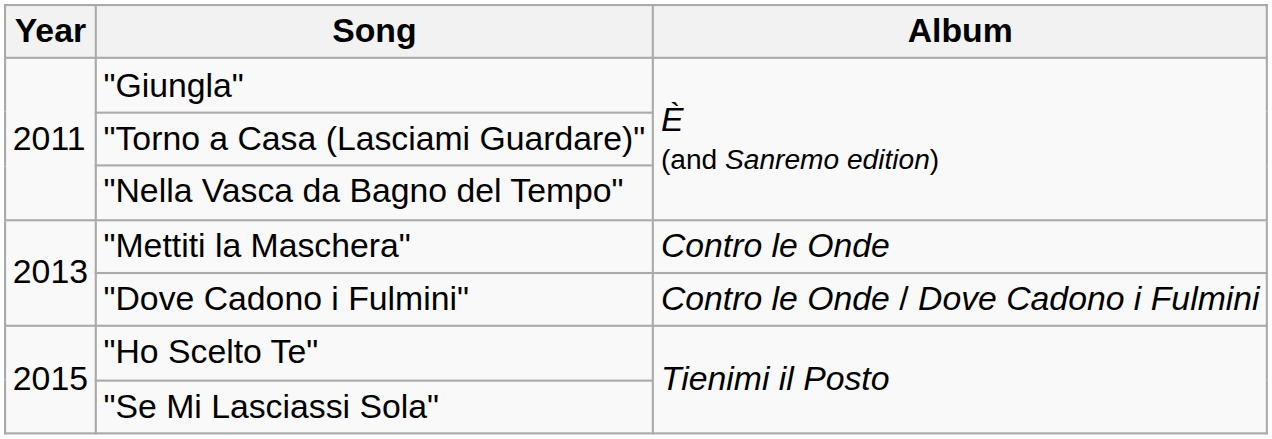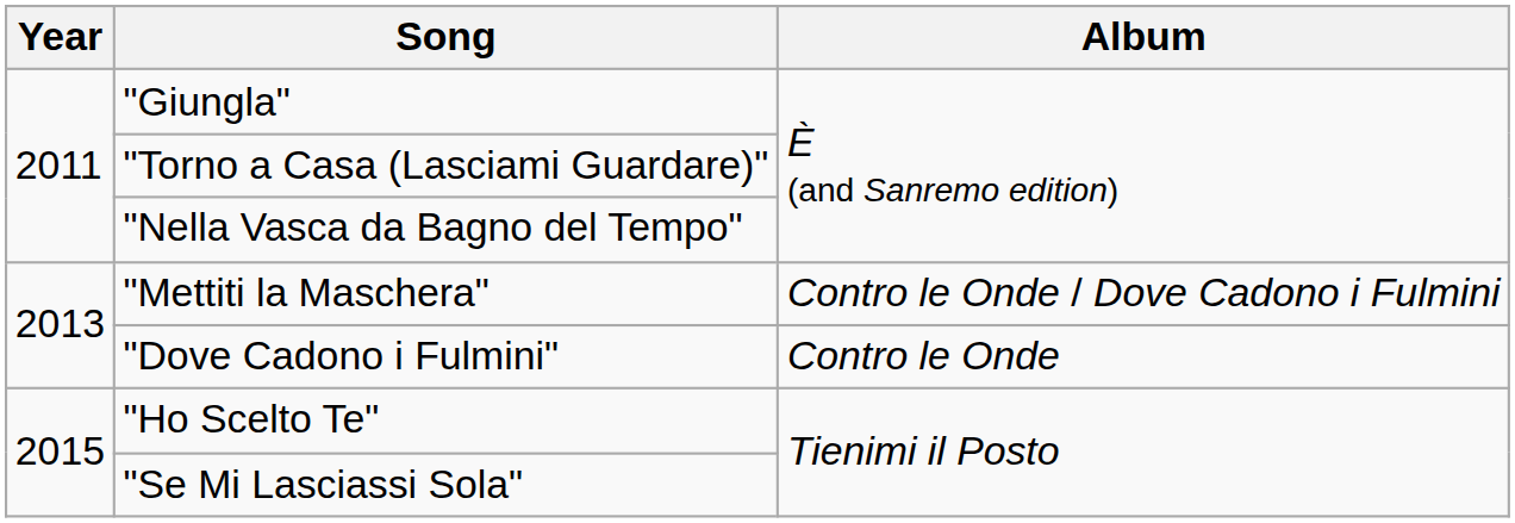 <table class="wikitable">
 <tr>
 <th style="text-align:center">Year</th>
 <th style="text-align:center">Song</th>
 <th style="text-align:center">Album</th>
 </tr>
 <tr>
 <td rowspan="3">2011</td>
 <td>"Giungla"</td>
 <td rowspan="3"><em>È</em><br><small>(and <em>Sanremo edition</em>)</small></td>
 </tr>
 <tr>
 <td>"Torno a Casa (Lasciami Guardare)"</td>
 </tr>
 <tr>
 <td>"Nella Vasca da Bagno del Tempo"</td>
 </tr>
 <tr>
 <td rowspan="2">2013</td>
 <td>"Mettiti la Maschera"</td>
-<td><em>Contro le Onde</em></td>
+<td><em>Contro le Onde</em> / <em>Dove Cadono i Fulmini</em></td>
 </tr>
 <tr>
 <td>"Dove Cadono i Fulmini"</td>
-<td><em>Contro le Onde</em> / <em>Dove Cadono i Fulmini</em></td>
+<td><em>Contro le Onde</em></td>
 </tr>
 <tr>
 <td rowspan="2">2015</td>
 <td>"Ho Scelto Te"</td>
 <td rowspan="2"><em>Tienimi il Posto</em></td>
 </tr>
 <tr>
 <td>"Se Mi Lasciassi Sola"</td>
 </tr>
 </table>
